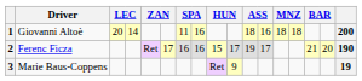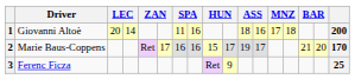 <table class="wikitable" align="left" style="font-size: 85%; text-align: center">
 <tr valign="top">
 <th valign="middle"></th>
 <th valign="middle">Driver</th>
 <th colspan="2"><a href='#'>LEC</a><br></th>
 <th colspan="2"><a href='#'>ZAN</a><br></th>
 <th colspan="2"><a href='#'>SPA</a><br></th>
 <th colspan="2"><a href='#'>HUN</a><br></th>
 <th colspan="2"><a href='#'>ASS</a><br></th>
 <th colspan="2"><a href='#'>MNZ</a><br></th>
 <th colspan="2"><a href='#'>BAR</a><br></th>
 <th valign="middle">  </th>
 </tr>
 <tr>
 <th>1</th>
 <td align="left"> Giovanni Altoè</td>
 <td style="background-color:#ffffbf">20</td>
 <td style="background-color:#ffffbf">14</td>
 <td></td>
 <td></td>
 <td style="background-color:#ffffbf">11</td>
 <td style="background-color:#ffffbf">16</td>
 <td></td>
 <td></td>
 <td style="background-color:#ffffbf">18</td>
 <td style="background-color:#ffffbf">16</td>
-<td style="background-color:#ffffbf">18</td>
+<td style="background-color:#ffffbf">17</td>
 <td style="background-color:#ffffbf">18</td>
 <td></td>
 <td></td>
 <th>200</th>
 </tr>
 <tr>
 <th>2</th>
-<td align=left> <a href='#'>Ferenc Ficza</a></td>
+<td align=left> Marie Baus-Coppens</td>
 <td></td>
 <td></td>
 <td style="background-color:#efcfff">Ret</td>
 <td style="background-color:#ffffbf">17</td>
 <td style="background-color:#dfdfdf">16</td>
 <td style="background-color:#dfdfdf">16</td>
 <td style="background-color:#ffffbf">15</td>
 <td style="background-color:#dfdfdf">17</td>
 <td style="background-color:#dfdfdf">19</td>
 <td style="background-color:#dfdfdf">17</td>
 <td></td>
 <td></td>
 <td style="background-color:#ffffbf">21</td>
 <td style="background-color:#ffffbf">20</td>
-<th>190</th>
+<th>170</th>
 </tr>
 <tr>
 <th>3</th>
-<td align=left> Marie Baus-Coppens</td>
+<td align=left> <a href='#'>Ferenc Ficza</a></td>
 <td></td>
 <td></td>
 <td></td>
 <td></td>
 <td></td>
 <td></td>
 <td style="background-color:#efcfff">Ret</td>
 <td style="background-color:#ffffbf">9</td>
 <td></td>
 <td></td>
 <td></td>
 <td></td>
 <td></td>
 <td></td>
-<th>19</th>
+<th>25</th>
 </tr>
 </table>
